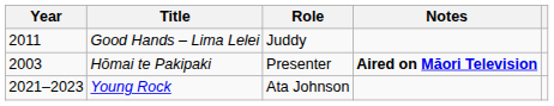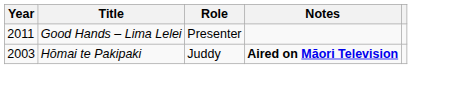 <table class="wikitable sortable">
 <tr>
 <th>Year</th>
 <th>Title</th>
 <th>Role</th>
 <th class="unsortable">Notes</th>
 <th class="unsortable"></th>
 </tr>
 <tr>
 <td>2011</td>
 <td><em>Good Hands – Lima Lelei</em></td>
-<td>Juddy</td>
+<td>Presenter</td>
 <td></td>
 <td align="center"></td>
 </tr>
 <tr>
 <td>2003</td>
 <td><em>Hōmai te Pakipaki</em></td>
-<td>Presenter</td>
+<td>Juddy</td>
 <td><strong>Aired on <a href='#'>Māori Television</a></strong></td>
 <td align="center"></td>
 </tr>
-<tr>
-<td>2021–2023</td>
-<td><em><a href='#'>Young Rock</a></em></td>
-<td>Ata Johnson</td>
-<td></td>
-<td align="center"></td>
-</tr>
 </table>
